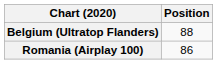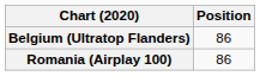 <table class="wikitable plainrowheaders" style="text-align:center">
 <tr>
 <th scope="col">Chart (2020)</th>
 <th scope="col">Position</th>
 </tr>
 <tr>
 <th scope="row">Belgium (Ultratop Flanders)</th>
-<td>88</td>
+<td>86</td>
 </tr>
 <tr>
 <th scope="row">Romania (Airplay 100)</th>
 <td>86</td>
 </tr>
 </table>
